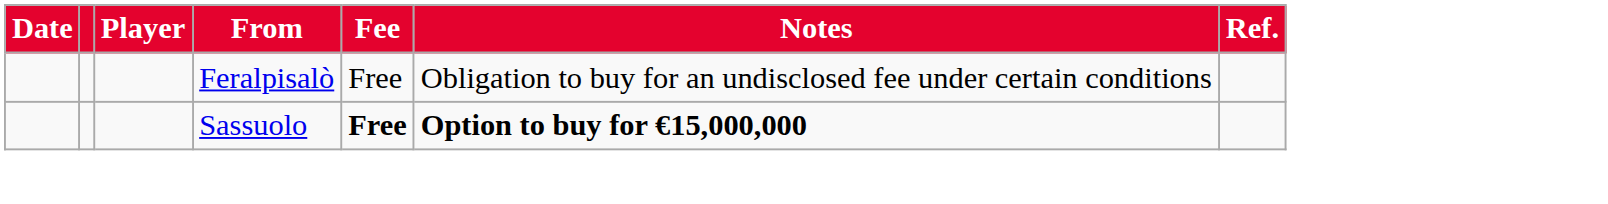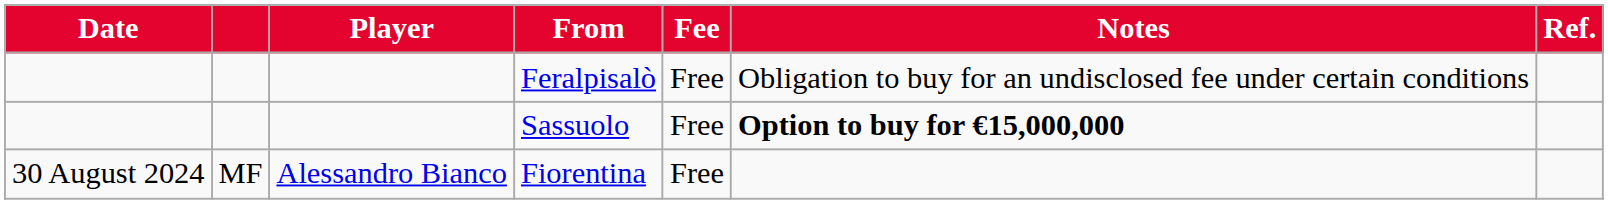 <table class="wikitable plainrowheaders">
 <tr>
 <th style="background:#E4022E; color:white; text-align:center;">Date</th>
 <th style="background:#E4022E; color:white; text-align:center;"></th>
 <th style="background:#E4022E; color:white; text-align:center;">Player</th>
 <th style="background:#E4022E; color:white; text-align:center;">From</th>
 <th style="background:#E4022E; color:white; text-align:center;">Fee</th>
 <th style="background:#E4022E; color:white; text-align:center;">Notes</th>
 <th style="background:#E4022E; color:white; text-align:center;">Ref.</th>
 </tr>
 <tr>
 <td></td>
 <td></td>
 <td></td>
 <td> <a href='#'>Feralpisalò</a></td>
 <td>Free</td>
 <td>Obligation to buy for an undisclosed fee under certain conditions</td>
 <td></td>
 </tr>
 <tr>
 <td></td>
 <td></td>
 <td></td>
 <td> <a href='#'>Sassuolo</a></td>
-<td><strong>Free</strong></td>
+<td>Free</td>
 <td><strong>Option to buy for €15,000,000</strong></td>
 <td></td>
 </tr>
+<tr>
+<td>30 August 2024</td>
+<td>MF</td>
+<td> <a href='#'>Alessandro Bianco</a></td>
+<td> <a href='#'>Fiorentina</a></td>
+<td>Free</td>
+<td></td>
+<td></td>
+</tr>
 </table>
